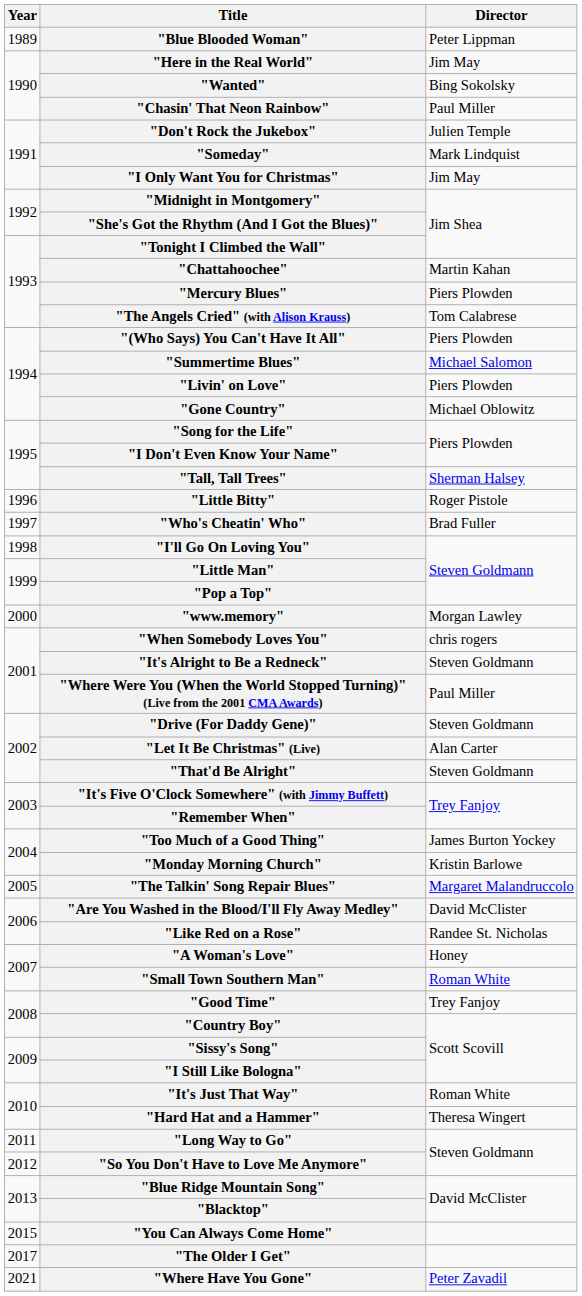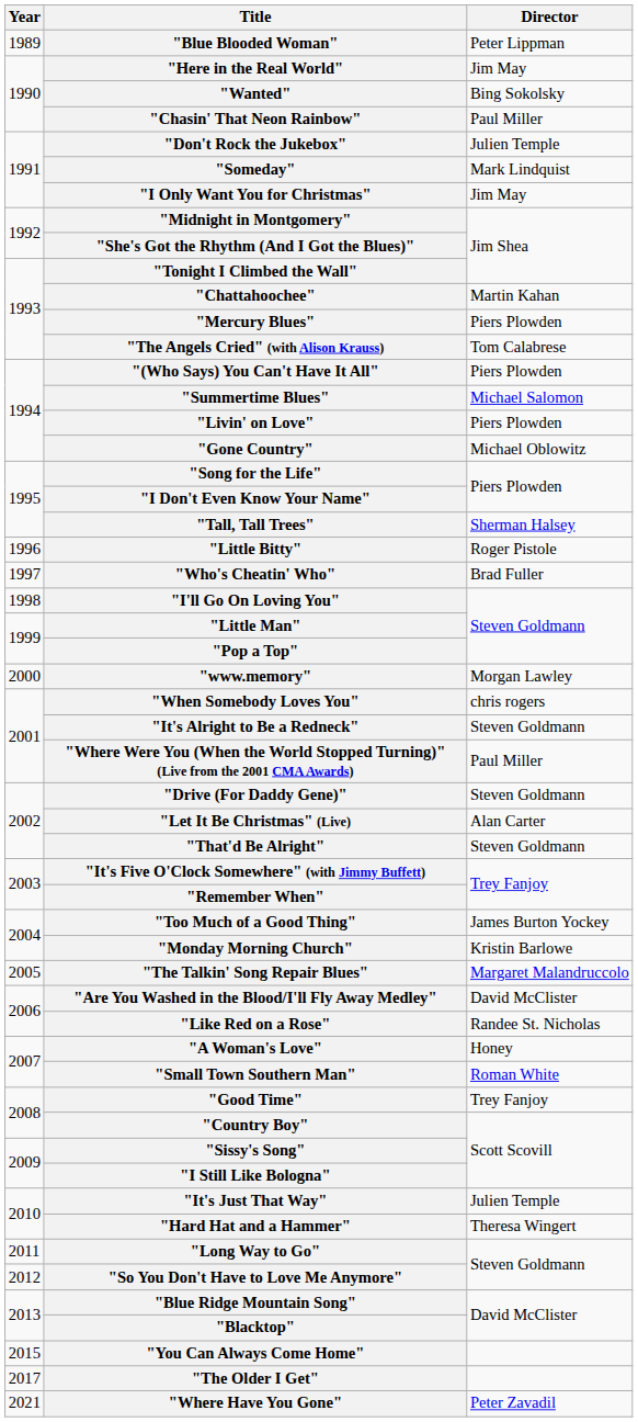 <table class="wikitable plainrowheaders">
 <tr>
 <th>Year</th>
 <th style="width:26em;">Title</th>
 <th>Director</th>
 </tr>
 <tr>
 <td>1989</td>
 <th scope="row">"Blue Blooded Woman"</th>
 <td>Peter Lippman</td>
 </tr>
 <tr>
 <td rowspan="3">1990</td>
 <th scope="row">"Here in the Real World"</th>
 <td>Jim May</td>
 </tr>
 <tr>
 <th scope="row">"Wanted"</th>
 <td>Bing Sokolsky</td>
 </tr>
 <tr>
 <th scope="row">"Chasin' That Neon Rainbow"</th>
 <td>Paul Miller</td>
 </tr>
 <tr>
 <td rowspan="3">1991</td>
 <th scope="row">"Don't Rock the Jukebox"</th>
 <td>Julien Temple</td>
 </tr>
 <tr>
 <th scope="row">"Someday"</th>
 <td>Mark Lindquist</td>
 </tr>
 <tr>
 <th scope="row">"I Only Want You for Christmas"</th>
 <td>Jim May</td>
 </tr>
 <tr>
 <td rowspan="2">1992</td>
 <th scope="row">"Midnight in Montgomery"</th>
 <td rowspan="3">Jim Shea</td>
 </tr>
 <tr>
 <th scope="row">"She's Got the Rhythm (And I Got the Blues)"</th>
 </tr>
 <tr>
 <td rowspan="4">1993</td>
 <th scope="row">"Tonight I Climbed the Wall"</th>
 </tr>
 <tr>
 <th scope="row">"Chattahoochee"</th>
 <td>Martin Kahan</td>
 </tr>
 <tr>
 <th scope="row">"Mercury Blues"</th>
 <td>Piers Plowden</td>
 </tr>
 <tr>
 <th scope="row">"The Angels Cried" <small>(with <a href='#'>Alison Krauss</a>)</small></th>
 <td>Tom Calabrese</td>
 </tr>
 <tr>
 <td rowspan="4">1994</td>
 <th scope="row">"(Who Says) You Can't Have It All"</th>
 <td>Piers Plowden</td>
 </tr>
 <tr>
 <th scope="row">"Summertime Blues"</th>
 <td><a href='#'>Michael Salomon</a></td>
 </tr>
 <tr>
 <th scope="row">"Livin' on Love"</th>
 <td>Piers Plowden</td>
 </tr>
 <tr>
 <th scope="row">"Gone Country"</th>
 <td>Michael Oblowitz</td>
 </tr>
 <tr>
 <td rowspan="3">1995</td>
 <th scope="row">"Song for the Life"</th>
 <td rowspan="2">Piers Plowden</td>
 </tr>
 <tr>
 <th scope="row">"I Don't Even Know Your Name"</th>
 </tr>
 <tr>
 <th scope="row">"Tall, Tall Trees"</th>
 <td><a href='#'>Sherman Halsey</a></td>
 </tr>
 <tr>
 <td>1996</td>
 <th scope="row">"Little Bitty"</th>
 <td>Roger Pistole</td>
 </tr>
 <tr>
 <td>1997</td>
 <th scope="row">"Who's Cheatin' Who"</th>
 <td>Brad Fuller</td>
 </tr>
 <tr>
 <td>1998</td>
 <th scope="row">"I'll Go On Loving You"</th>
 <td rowspan="3"><a href='#'>Steven Goldmann</a></td>
 </tr>
 <tr>
 <td rowspan="2">1999</td>
 <th scope="row">"Little Man"</th>
 </tr>
 <tr>
 <th scope="row">"Pop a Top"</th>
 </tr>
 <tr>
 <td>2000</td>
 <th scope="row">"www.memory"</th>
 <td>Morgan Lawley</td>
 </tr>
 <tr>
 <td rowspan="3">2001</td>
 <th scope="row">"When Somebody Loves You"</th>
 <td>chris rogers</td>
 </tr>
 <tr>
 <th scope="row">"It's Alright to Be a Redneck"</th>
 <td>Steven Goldmann</td>
 </tr>
 <tr>
 <th scope="row">"Where Were You (When the World Stopped Turning)"<br><small>(Live from the 2001 <a href='#'>CMA Awards</a>)</small></th>
 <td>Paul Miller</td>
 </tr>
 <tr>
 <td rowspan="3">2002</td>
 <th scope="row">"Drive (For Daddy Gene)"</th>
 <td>Steven Goldmann</td>
 </tr>
 <tr>
 <th scope="row">"Let It Be Christmas" <small>(Live)</small></th>
 <td>Alan Carter</td>
 </tr>
 <tr>
 <th scope="row">"That'd Be Alright"</th>
 <td>Steven Goldmann</td>
 </tr>
 <tr>
 <td rowspan="2">2003</td>
 <th scope="row">"It's Five O'Clock Somewhere" <small>(with <a href='#'>Jimmy Buffett</a>)</small></th>
 <td rowspan="2"><a href='#'>Trey Fanjoy</a></td>
 </tr>
 <tr>
 <th scope="row">"Remember When"</th>
 </tr>
 <tr>
 <td rowspan="2">2004</td>
 <th scope="row">"Too Much of a Good Thing"</th>
 <td>James Burton Yockey</td>
 </tr>
 <tr>
 <th scope="row">"Monday Morning Church"</th>
 <td>Kristin Barlowe</td>
 </tr>
 <tr>
 <td>2005</td>
 <th scope="row">"The Talkin' Song Repair Blues"</th>
 <td><a href='#'>Margaret Malandruccolo</a></td>
 </tr>
 <tr>
 <td rowspan="2">2006</td>
 <th scope="row">"Are You Washed in the Blood/I'll Fly Away Medley"</th>
 <td>David McClister</td>
 </tr>
 <tr>
 <th scope="row">"Like Red on a Rose"</th>
 <td>Randee St. Nicholas</td>
 </tr>
 <tr>
 <td rowspan="2">2007</td>
 <th scope="row">"A Woman's Love"</th>
 <td>Honey</td>
 </tr>
 <tr>
 <th scope="row">"Small Town Southern Man"</th>
 <td><a href='#'>Roman White</a></td>
 </tr>
 <tr>
 <td rowspan="2">2008</td>
 <th scope="row">"Good Time"</th>
 <td>Trey Fanjoy</td>
 </tr>
 <tr>
 <th scope="row">"Country Boy"</th>
 <td rowspan="3">Scott Scovill</td>
 </tr>
 <tr>
 <td rowspan="2">2009</td>
 <th scope="row">"Sissy's Song"</th>
 </tr>
 <tr>
 <th scope="row">"I Still Like Bologna"</th>
 </tr>
 <tr>
 <td rowspan="2">2010</td>
 <th scope="row">"It's Just That Way"</th>
-<td>Roman White</td>
+<td>Julien Temple</td>
 </tr>
 <tr>
 <th scope="row">"Hard Hat and a Hammer"</th>
 <td>Theresa Wingert</td>
 </tr>
 <tr>
 <td>2011</td>
 <th scope="row">"Long Way to Go"</th>
 <td rowspan="2">Steven Goldmann</td>
 </tr>
 <tr>
 <td>2012</td>
 <th scope="row">"So You Don't Have to Love Me Anymore"</th>
 </tr>
 <tr>
 <td rowspan="2">2013</td>
 <th scope="row">"Blue Ridge Mountain Song"</th>
 <td rowspan="2">David McClister</td>
 </tr>
 <tr>
 <th scope="row">"Blacktop"</th>
 </tr>
 <tr>
 <td>2015</td>
 <th scope="row">"You Can Always Come Home"</th>
 <td></td>
 </tr>
 <tr>
 <td>2017</td>
 <th scope="row">"The Older I Get"</th>
 <td></td>
 </tr>
 <tr>
 <td>2021</td>
 <th scope="row">"Where Have You Gone"</th>
 <td><a href='#'>Peter Zavadil</a></td>
 </tr>
 </table>
